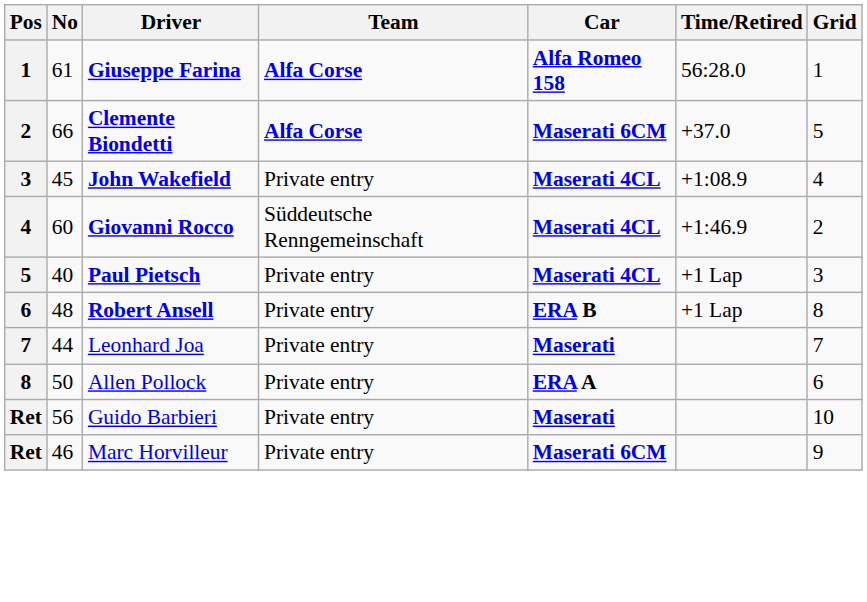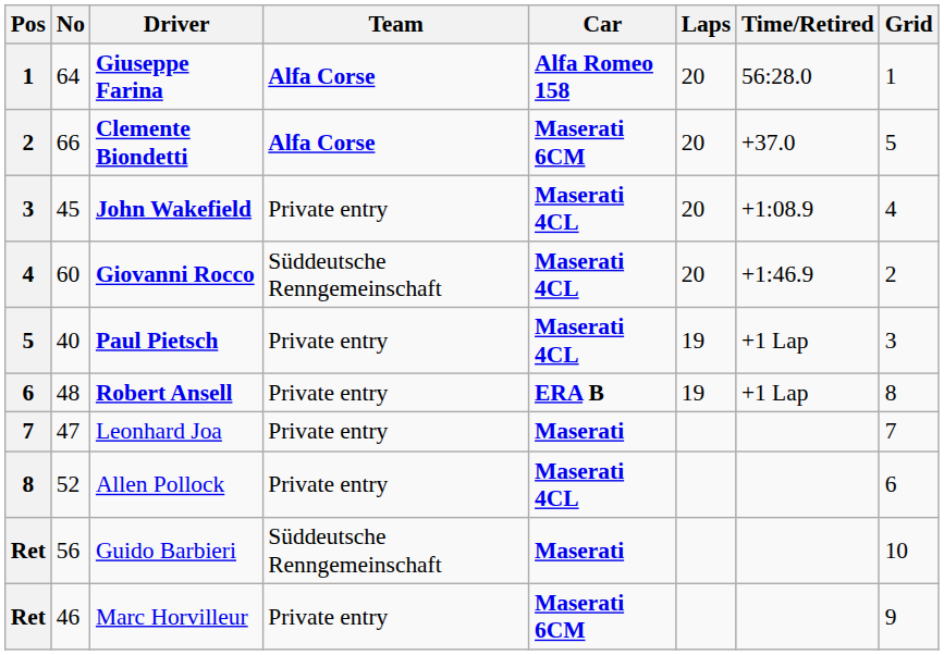 <table class="wikitable" style="font-size: 95%;">
 <tr>
 <th>Pos</th>
 <th>No</th>
 <th>Driver</th>
 <th>Team</th>
 <th>Car</th>
+<th>Laps</th>
 <th>Time/Retired</th>
 <th>Grid</th>
 </tr>
 <tr>
 <th>1</th>
-<td>61</td>
+<td>64</td>
 <td> <strong><a href='#'>Giuseppe Farina</a></strong></td>
 <td><strong><a href='#'>Alfa Corse</a></strong></td>
 <td><strong><a href='#'>Alfa Romeo 158</a></strong></td>
+<td>20</td>
 <td>56:28.0</td>
 <td>1</td>
 </tr>
 <tr>
 <th>2</th>
 <td>66</td>
 <td> <strong><a href='#'>Clemente Biondetti</a></strong></td>
 <td><strong><a href='#'>Alfa Corse</a></strong></td>
 <td><strong><a href='#'>Maserati 6CM</a></strong></td>
+<td>20</td>
 <td>+37.0</td>
 <td>5</td>
 </tr>
 <tr>
 <th>3</th>
 <td>45</td>
 <td> <strong><a href='#'>John Wakefield</a></strong></td>
 <td>Private entry</td>
 <td><strong><a href='#'>Maserati 4CL</a></strong></td>
+<td>20</td>
 <td>+1:08.9</td>
 <td>4</td>
 </tr>
 <tr>
 <th>4</th>
 <td>60</td>
 <td> <strong><a href='#'>Giovanni Rocco</a></strong></td>
 <td>Süddeutsche Renngemeinschaft</td>
 <td><strong><a href='#'>Maserati 4CL</a></strong></td>
+<td>20</td>
 <td>+1:46.9</td>
 <td>2</td>
 </tr>
 <tr>
 <th>5</th>
 <td>40</td>
 <td> <strong><a href='#'>Paul Pietsch</a></strong></td>
 <td>Private entry</td>
 <td><strong><a href='#'>Maserati 4CL</a></strong></td>
+<td>19</td>
 <td>+1 Lap</td>
 <td>3</td>
 </tr>
 <tr>
 <th>6</th>
 <td>48</td>
 <td> <strong><a href='#'>Robert Ansell</a></strong></td>
 <td>Private entry</td>
 <td><strong><a href='#'>ERA</a> B</strong></td>
+<td>19</td>
 <td>+1 Lap</td>
 <td>8</td>
 </tr>
 <tr>
 <th>7</th>
-<td>44</td>
+<td>47</td>
 <td> <a href='#'>Leonhard Joa</a></td>
 <td>Private entry</td>
 <td><strong><a href='#'>Maserati</a></strong></td>
+<td></td>
 <td></td>
 <td>7</td>
 </tr>
 <tr>
 <th>8</th>
-<td>50</td>
+<td>52</td>
 <td> <a href='#'>Allen Pollock</a></td>
 <td>Private entry</td>
-<td><strong><a href='#'>ERA</a> A</strong></td>
+<td><strong><a href='#'>Maserati 4CL</a></strong></td>
+<td></td>
 <td></td>
 <td>6</td>
 </tr>
 <tr>
 <th>Ret</th>
 <td>56</td>
 <td> <a href='#'>Guido Barbieri</a></td>
-<td>Private entry</td>
+<td>Süddeutsche Renngemeinschaft</td>
 <td><strong><a href='#'>Maserati</a></strong></td>
+<td></td>
 <td></td>
 <td>10</td>
 </tr>
 <tr>
 <th>Ret</th>
 <td>46</td>
 <td> <a href='#'>Marc Horvilleur</a></td>
 <td>Private entry</td>
 <td><strong><a href='#'>Maserati 6CM</a></strong></td>
 <td></td>
+<td></td>
 <td>9</td>
 </tr>
 </table>
